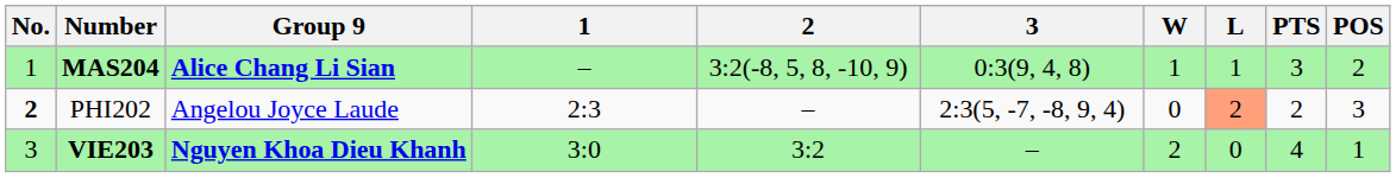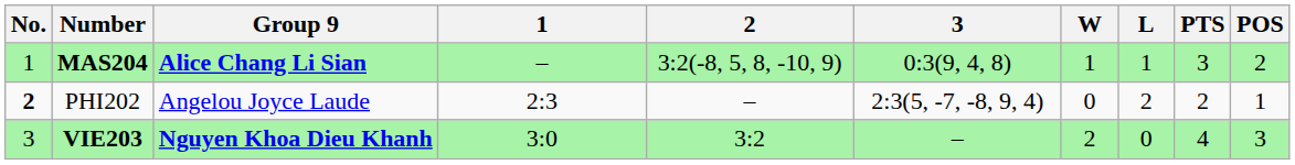 <table class=wikitable style="text-align:center;">
 <tr>
 <th>No.</th>
 <th>Number</th>
 <th>Group 9</th>
 <th width=130>1</th>
 <th width=130>2</th>
 <th width=130>3</th>
 <th width=30>W</th>
 <th width=30>L</th>
 <th width=30>PTS</th>
 <th width=30>POS</th>
 </tr>
 <tr bgcolor=#a7f3a7>
 <td>1</td>
 <td><strong>MAS204</strong></td>
 <td style="text-align:left;"> <strong><a href='#'>Alice Chang Li Sian</a></strong></td>
 <td>–</td>
 <td>3:2(-8, 5, 8, -10, 9)</td>
 <td>0:3(9, 4, 8)</td>
 <td>1</td>
 <td>1</td>
 <td>3</td>
 <td>2</td>
 </tr>
 <tr>
 <td><strong>2</strong></td>
 <td>PHI202</td>
 <td style="text-align:left;"> <a href='#'>Angelou Joyce Laude</a></td>
 <td>2:3</td>
 <td>–</td>
 <td>2:3(5, -7, -8, 9, 4)</td>
 <td>0</td>
-<td style="background: lightsalmon;">2</td>
 <td>2</td>
-<td>3</td>
+<td>2</td>
+<td>1</td>
 </tr>
 <tr bgcolor=#a7f3a7>
 <td>3</td>
 <td><strong>VIE203</strong></td>
 <td style="text-align:left;"> <strong><a href='#'>Nguyen Khoa Dieu Khanh</a></strong></td>
 <td>3:0</td>
 <td>3:2</td>
 <td>–</td>
 <td>2</td>
 <td>0</td>
 <td>4</td>
-<td>1</td>
+<td>3</td>
 </tr>
 </table>
